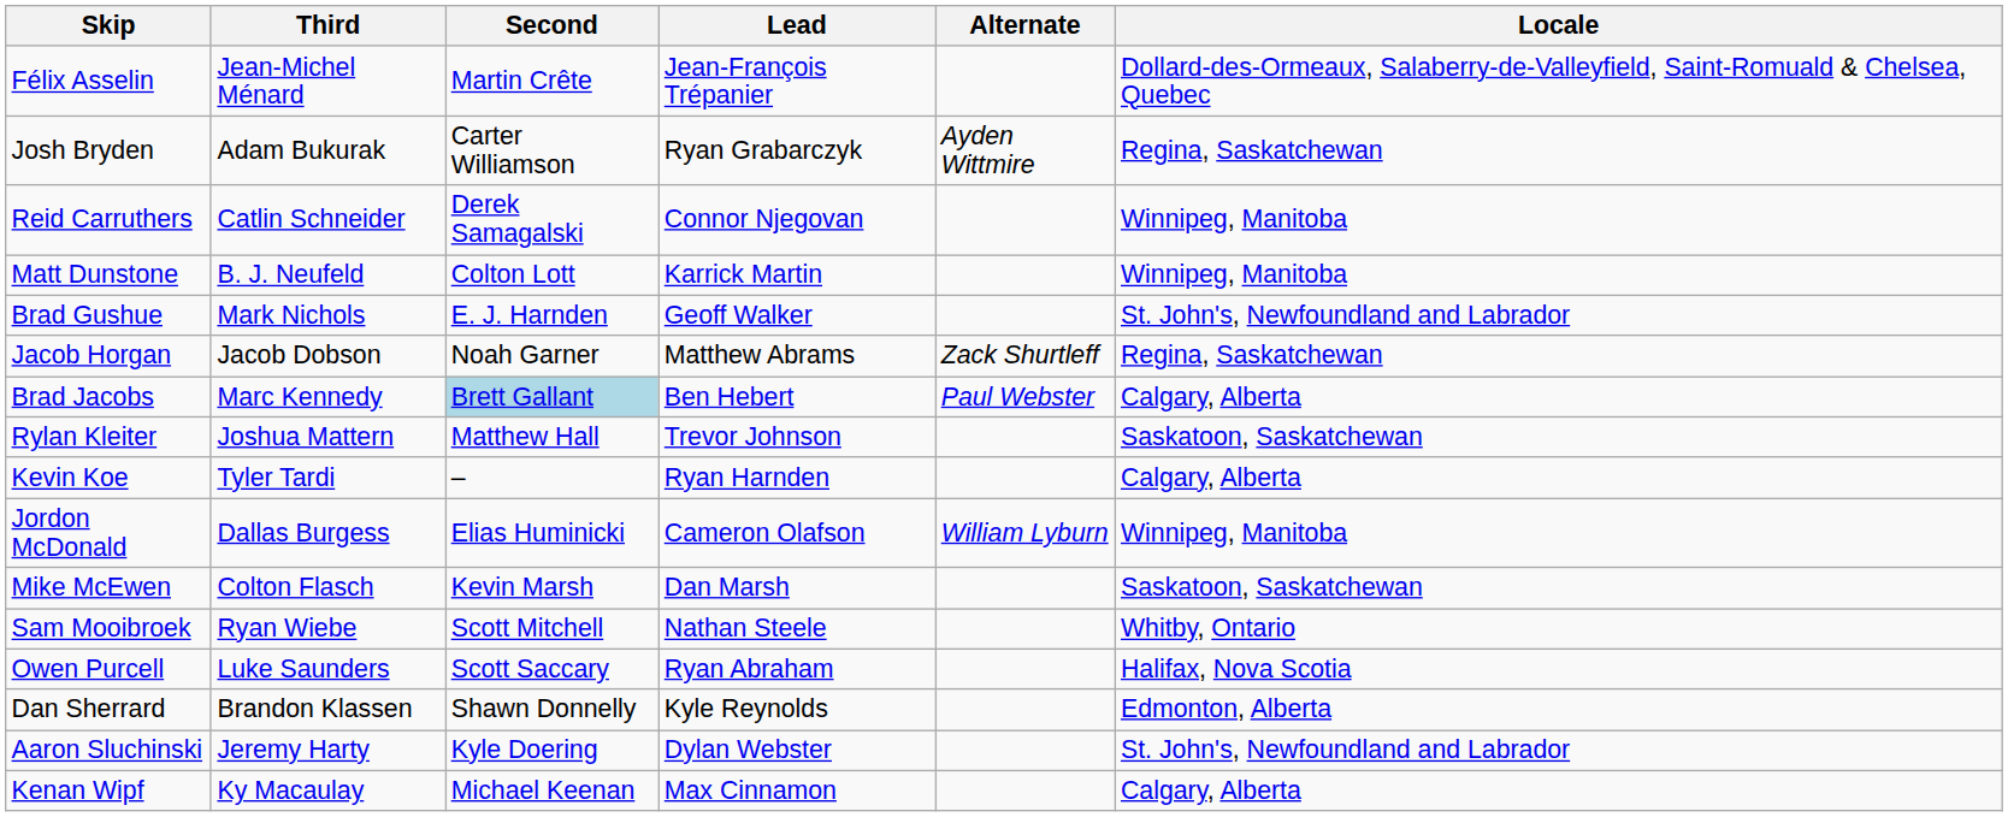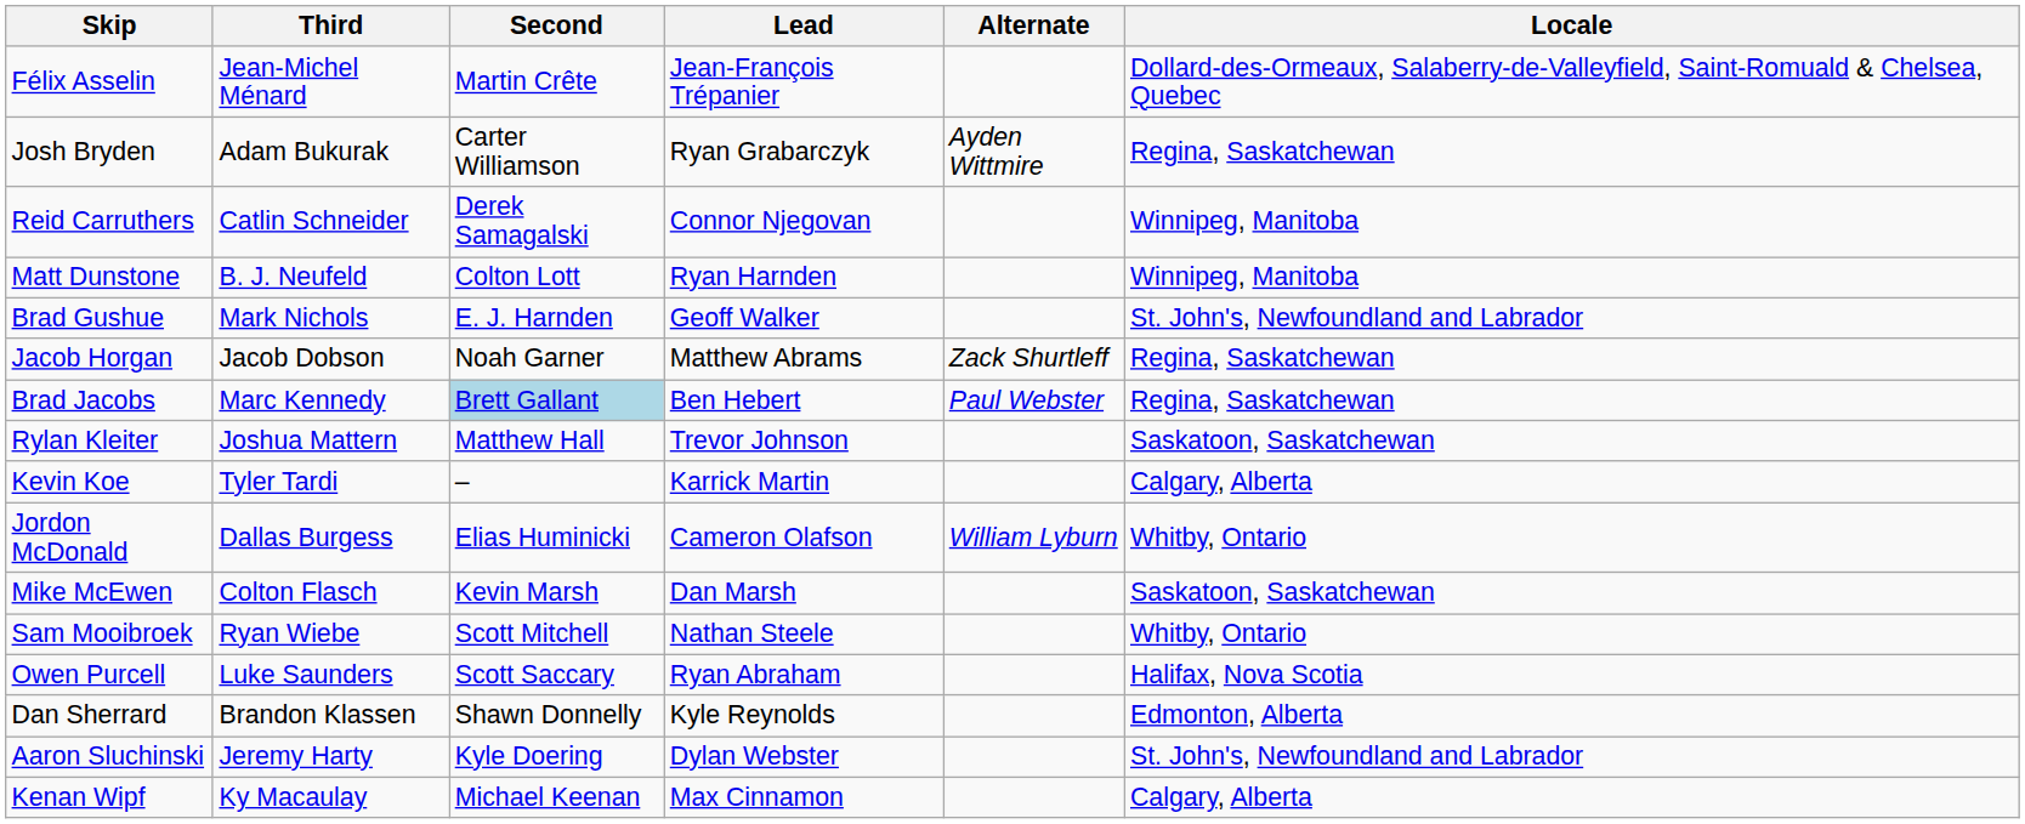 <table class="wikitable">
 <tr>
 <th scope="col">Skip</th>
 <th scope="col">Third</th>
 <th scope="col">Second</th>
 <th scope="col">Lead</th>
 <th scope="col">Alternate</th>
 <th scope="col">Locale</th>
 </tr>
 <tr>
 <td><a href='#'>Félix Asselin</a></td>
 <td><a href='#'>Jean-Michel Ménard</a></td>
 <td><a href='#'>Martin Crête</a></td>
 <td><a href='#'>Jean-François Trépanier</a></td>
 <td></td>
 <td> <a href='#'>Dollard-des-Ormeaux</a>, <a href='#'>Salaberry-de-Valleyfield</a>, <a href='#'>Saint-Romuald</a> & <a href='#'>Chelsea</a>, <a href='#'>Quebec</a></td>
 </tr>
 <tr>
 <td>Josh Bryden</td>
 <td>Adam Bukurak</td>
 <td>Carter Williamson</td>
 <td>Ryan Grabarczyk</td>
 <td><em>Ayden Wittmire</em></td>
 <td> <a href='#'>Regina</a>, <a href='#'>Saskatchewan</a></td>
 </tr>
 <tr>
 <td><a href='#'>Reid Carruthers</a></td>
 <td><a href='#'>Catlin Schneider</a></td>
 <td><a href='#'>Derek Samagalski</a></td>
 <td><a href='#'>Connor Njegovan</a></td>
 <td></td>
 <td> <a href='#'>Winnipeg</a>, <a href='#'>Manitoba</a></td>
 </tr>
 <tr>
 <td><a href='#'>Matt Dunstone</a></td>
 <td><a href='#'>B. J. Neufeld</a></td>
 <td><a href='#'>Colton Lott</a></td>
-<td><a href='#'>Karrick Martin</a></td>
+<td><a href='#'>Ryan Harnden</a></td>
 <td></td>
 <td> <a href='#'>Winnipeg</a>, <a href='#'>Manitoba</a></td>
 </tr>
 <tr>
 <td><a href='#'>Brad Gushue</a></td>
 <td><a href='#'>Mark Nichols</a></td>
 <td><a href='#'>E. J. Harnden</a></td>
 <td><a href='#'>Geoff Walker</a></td>
 <td></td>
 <td> <a href='#'>St. John's</a>, <a href='#'>Newfoundland and Labrador</a></td>
 </tr>
 <tr>
 <td><a href='#'>Jacob Horgan</a></td>
 <td>Jacob Dobson</td>
 <td>Noah Garner</td>
 <td>Matthew Abrams</td>
 <td><em>Zack Shurtleff</em></td>
 <td> <a href='#'>Regina</a>, <a href='#'>Saskatchewan</a></td>
 </tr>
 <tr>
 <td><a href='#'>Brad Jacobs</a></td>
 <td><a href='#'>Marc Kennedy</a></td>
 <td style="background: lightblue;"><a href='#'>Brett Gallant</a></td>
 <td><a href='#'>Ben Hebert</a></td>
 <td><em><a href='#'>Paul Webster</a></em></td>
-<td> <a href='#'>Calgary</a>, <a href='#'>Alberta</a></td>
+<td> <a href='#'>Regina</a>, <a href='#'>Saskatchewan</a></td>
 </tr>
 <tr>
 <td><a href='#'>Rylan Kleiter</a></td>
 <td><a href='#'>Joshua Mattern</a></td>
 <td><a href='#'>Matthew Hall</a></td>
 <td><a href='#'>Trevor Johnson</a></td>
 <td></td>
 <td> <a href='#'>Saskatoon</a>, <a href='#'>Saskatchewan</a></td>
 </tr>
 <tr>
 <td><a href='#'>Kevin Koe</a></td>
 <td><a href='#'>Tyler Tardi</a></td>
 <td>–</td>
-<td><a href='#'>Ryan Harnden</a></td>
+<td><a href='#'>Karrick Martin</a></td>
 <td></td>
 <td> <a href='#'>Calgary</a>, <a href='#'>Alberta</a></td>
 </tr>
 <tr>
 <td><a href='#'>Jordon McDonald</a></td>
 <td><a href='#'>Dallas Burgess</a></td>
 <td><a href='#'>Elias Huminicki</a></td>
 <td><a href='#'>Cameron Olafson</a></td>
 <td><em><a href='#'>William Lyburn</a></em></td>
-<td> <a href='#'>Winnipeg</a>, <a href='#'>Manitoba</a></td>
+<td> <a href='#'>Whitby</a>, <a href='#'>Ontario</a></td>
 </tr>
 <tr>
 <td><a href='#'>Mike McEwen</a></td>
 <td><a href='#'>Colton Flasch</a></td>
 <td><a href='#'>Kevin Marsh</a></td>
 <td><a href='#'>Dan Marsh</a></td>
 <td></td>
 <td> <a href='#'>Saskatoon</a>, <a href='#'>Saskatchewan</a></td>
 </tr>
 <tr>
 <td><a href='#'>Sam Mooibroek</a></td>
 <td><a href='#'>Ryan Wiebe</a></td>
 <td><a href='#'>Scott Mitchell</a></td>
 <td><a href='#'>Nathan Steele</a></td>
 <td></td>
 <td> <a href='#'>Whitby</a>, <a href='#'>Ontario</a></td>
 </tr>
 <tr>
 <td><a href='#'>Owen Purcell</a></td>
 <td><a href='#'>Luke Saunders</a></td>
 <td><a href='#'>Scott Saccary</a></td>
 <td><a href='#'>Ryan Abraham</a></td>
 <td></td>
 <td> <a href='#'>Halifax</a>, <a href='#'>Nova Scotia</a></td>
 </tr>
 <tr>
 <td>Dan Sherrard</td>
 <td>Brandon Klassen</td>
 <td>Shawn Donnelly</td>
 <td>Kyle Reynolds</td>
 <td></td>
 <td> <a href='#'>Edmonton</a>, <a href='#'>Alberta</a></td>
 </tr>
 <tr>
 <td><a href='#'>Aaron Sluchinski</a></td>
 <td><a href='#'>Jeremy Harty</a></td>
 <td><a href='#'>Kyle Doering</a></td>
 <td><a href='#'>Dylan Webster</a></td>
 <td></td>
 <td> <a href='#'>St. John's</a>, <a href='#'>Newfoundland and Labrador</a></td>
 </tr>
 <tr>
 <td><a href='#'>Kenan Wipf</a></td>
 <td><a href='#'>Ky Macaulay</a></td>
 <td><a href='#'>Michael Keenan</a></td>
 <td><a href='#'>Max Cinnamon</a></td>
 <td></td>
 <td> <a href='#'>Calgary</a>, <a href='#'>Alberta</a></td>
 </tr>
 </table>
